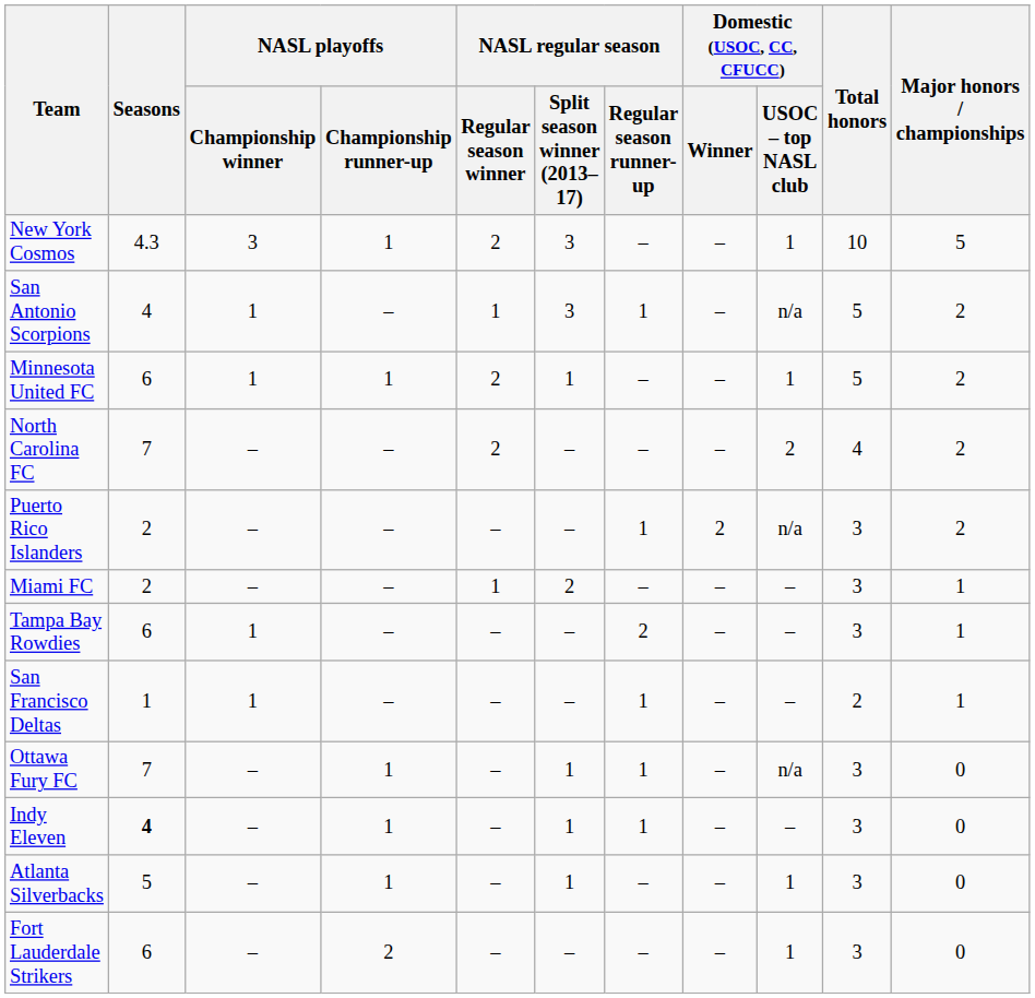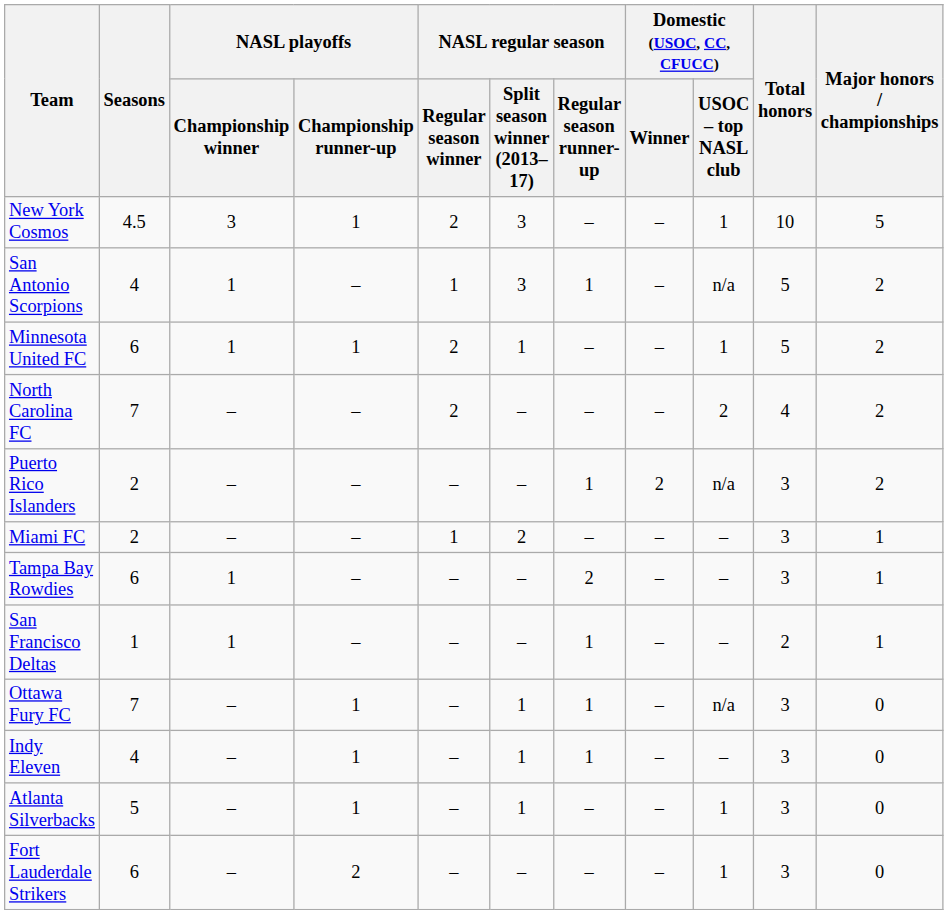 <table class="wikitable" style="text-align:center; font-size:90%">
 <tr>
 <th rowspan="2" style="width: 150px;">Team</th>
 <th rowspan="2" style="width: 50px;">Seasons</th>
 <th colspan="2">NASL playoffs</th>
 <th colspan="3">NASL regular season</th>
 <th colspan="2">Domestic <br><small>(<a href='#'>USOC</a>, <a href='#'>CC</a>, <a href='#'>CFUCC</a>)</small></th>
 <th rowspan="2" style="width: 60px;">Total honors</th>
 <th rowspan="2" style="width: 100px;">Major honors / championships</th>
 </tr>
 <tr>
 <th style="width: 100px;">Championship winner</th>
 <th style="width: 90px;">Championship runner-up</th>
 <th style="width: 100px;">Regular season winner</th>
 <th style="width: 90px;">Split season winner (2013–17)</th>
 <th style="width: 90px;">Regular season runner-up</th>
 <th style="width: 75px;">Winner</th>
 <th style="width: 75px;">USOC – top NASL club</th>
 </tr>
 <tr>
 <td style="text-align:left"><a href='#'>New York Cosmos</a></td>
-<td>4.3</td>
+<td>4.5</td>
 <td>3</td>
 <td>1</td>
 <td>2</td>
 <td>3</td>
 <td>–</td>
 <td>–</td>
 <td>1</td>
 <td>10</td>
 <td>5</td>
 </tr>
 <tr>
 <td style="text-align:left"><a href='#'>San Antonio Scorpions</a></td>
 <td>4</td>
 <td>1</td>
 <td>–</td>
 <td>1</td>
 <td>3</td>
 <td>1</td>
 <td>–</td>
 <td>n/a</td>
 <td>5</td>
 <td>2</td>
 </tr>
 <tr>
 <td style="text-align:left"><a href='#'>Minnesota United FC</a></td>
 <td>6</td>
 <td>1</td>
 <td>1</td>
 <td>2</td>
 <td>1</td>
 <td>–</td>
 <td>–</td>
 <td>1</td>
 <td>5</td>
 <td>2</td>
 </tr>
 <tr>
 <td style="text-align:left"><a href='#'>North Carolina FC</a></td>
 <td>7</td>
 <td>–</td>
 <td>–</td>
 <td>2</td>
 <td>–</td>
 <td>–</td>
 <td>–</td>
 <td>2</td>
 <td>4</td>
 <td>2</td>
 </tr>
 <tr>
 <td style="text-align:left"><a href='#'>Puerto Rico Islanders</a></td>
 <td>2</td>
 <td>–</td>
 <td>–</td>
 <td>–</td>
 <td>–</td>
 <td>1</td>
 <td>2</td>
 <td>n/a</td>
 <td>3</td>
 <td>2</td>
 </tr>
 <tr>
 <td style="text-align:left"><a href='#'>Miami FC</a></td>
 <td>2</td>
 <td>–</td>
 <td>–</td>
 <td>1</td>
 <td>2</td>
 <td>–</td>
 <td>–</td>
 <td>–</td>
 <td>3</td>
 <td>1</td>
 </tr>
 <tr>
 <td style="text-align:left"><a href='#'>Tampa Bay Rowdies</a></td>
 <td>6</td>
 <td>1</td>
 <td>–</td>
 <td>–</td>
 <td>–</td>
 <td>2</td>
 <td>–</td>
 <td>–</td>
 <td>3</td>
 <td>1</td>
 </tr>
 <tr>
 <td style="text-align:left"><a href='#'>San Francisco Deltas</a></td>
 <td>1</td>
 <td>1</td>
 <td>–</td>
 <td>–</td>
 <td>–</td>
 <td>1</td>
 <td>–</td>
 <td>–</td>
 <td>2</td>
 <td>1</td>
 </tr>
 <tr>
 <td style="text-align:left"><a href='#'>Ottawa Fury FC</a></td>
 <td>7</td>
 <td>–</td>
 <td>1</td>
 <td>–</td>
 <td>1</td>
 <td>1</td>
 <td>–</td>
 <td>n/a</td>
 <td>3</td>
 <td>0</td>
 </tr>
 <tr>
 <td style="text-align:left"><a href='#'>Indy Eleven</a></td>
-<td><strong>4</strong></td>
+<td>4</td>
 <td>–</td>
 <td>1</td>
 <td>–</td>
 <td>1</td>
 <td>1</td>
 <td>–</td>
 <td>–</td>
 <td>3</td>
 <td>0</td>
 </tr>
 <tr>
 <td style="text-align:left"><a href='#'>Atlanta Silverbacks</a></td>
 <td>5</td>
 <td>–</td>
 <td>1</td>
 <td>–</td>
 <td>1</td>
 <td>–</td>
 <td>–</td>
 <td>1</td>
 <td>3</td>
 <td>0</td>
 </tr>
 <tr>
 <td style="text-align:left"><a href='#'>Fort Lauderdale Strikers</a></td>
 <td>6</td>
 <td>–</td>
 <td>2</td>
 <td>–</td>
 <td>–</td>
 <td>–</td>
 <td>–</td>
 <td>1</td>
 <td>3</td>
 <td>0</td>
 </tr>
 </table>
